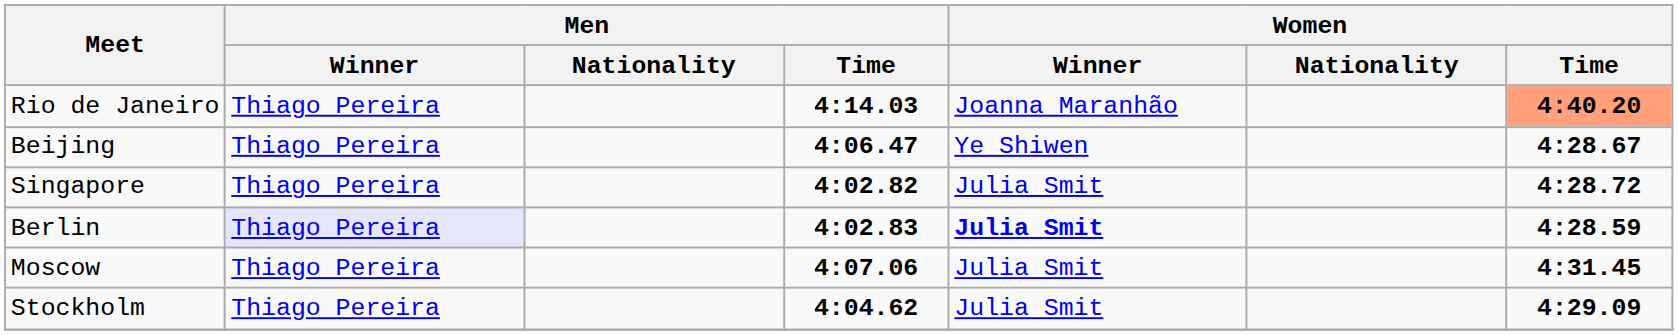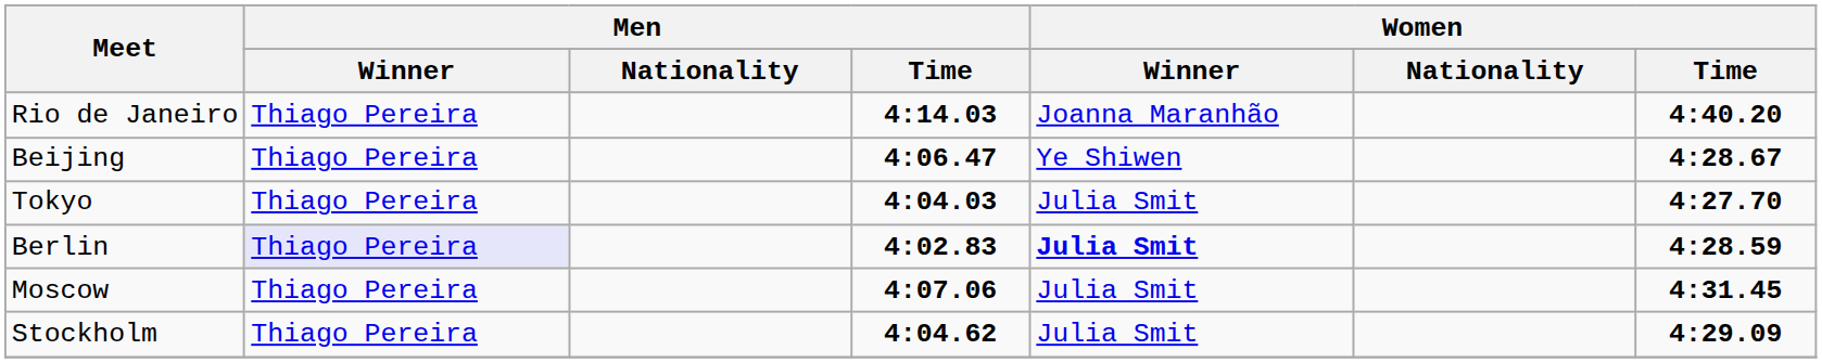 <table class="wikitable">
 <tr>
 <th rowspan="2">Meet</th>
 <th colspan="3">Men</th>
 <th colspan="3">Women</th>
 </tr>
 <tr>
 <th width=150>Winner</th>
 <th width=130>Nationality</th>
 <th width=80>Time</th>
 <th width=150>Winner</th>
 <th width=130>Nationality</th>
 <th width=80>Time</th>
 </tr>
 <tr>
 <td>Rio de Janeiro</td>
 <td><a href='#'>Thiago Pereira</a></td>
 <td></td>
 <td align=center><strong>4:14.03</strong></td>
 <td><a href='#'>Joanna Maranhão</a></td>
 <td></td>
-<td align=center style="background: lightsalmon;"><strong>4:40.20</strong></td>
+<td align=center><strong>4:40.20</strong></td>
 </tr>
 <tr>
 <td>Beijing</td>
 <td><a href='#'>Thiago Pereira</a></td>
 <td></td>
 <td align=center><strong>4:06.47</strong></td>
 <td><a href='#'>Ye Shiwen</a></td>
 <td></td>
 <td align=center><strong>4:28.67</strong></td>
 </tr>
 <tr>
-<td>Singapore</td>
+<td>Tokyo</td>
 <td><a href='#'>Thiago Pereira</a></td>
 <td></td>
-<td align=center><strong>4:02.82</strong></td>
+<td align=center><strong>4:04.03</strong></td>
 <td><a href='#'>Julia Smit</a></td>
 <td></td>
-<td align=center><strong>4:28.72</strong></td>
+<td align=center><strong>4:27.70</strong></td>
 </tr>
 <tr>
 <td>Berlin</td>
 <td style="background: lavender;"><a href='#'>Thiago Pereira</a></td>
 <td></td>
 <td align=center><strong>4:02.83</strong></td>
 <td><strong><a href='#'>Julia Smit</a></strong></td>
 <td></td>
 <td align=center><strong>4:28.59</strong></td>
 </tr>
 <tr>
 <td>Moscow</td>
 <td><a href='#'>Thiago Pereira</a></td>
 <td></td>
 <td align=center><strong>4:07.06</strong></td>
 <td><a href='#'>Julia Smit</a></td>
 <td></td>
 <td align=center><strong>4:31.45</strong></td>
 </tr>
 <tr>
 <td>Stockholm</td>
 <td><a href='#'>Thiago Pereira</a></td>
 <td></td>
 <td align=center><strong>4:04.62</strong></td>
 <td><a href='#'>Julia Smit</a></td>
 <td></td>
 <td align=center><strong>4:29.09</strong></td>
 </tr>
 <tr>
 </tr>
 </table>
